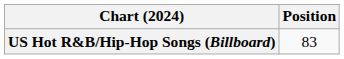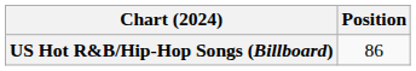 <table class="wikitable plainrowheaders" style="text-align:center">
 <tr>
 <th scope="col">Chart (2024)</th>
 <th scope="col">Position</th>
 </tr>
 <tr>
 <th scope="row">US Hot R&B/Hip-Hop Songs (<em>Billboard</em>)</th>
-<td>83</td>
+<td>86</td>
 </tr>
 </table>
